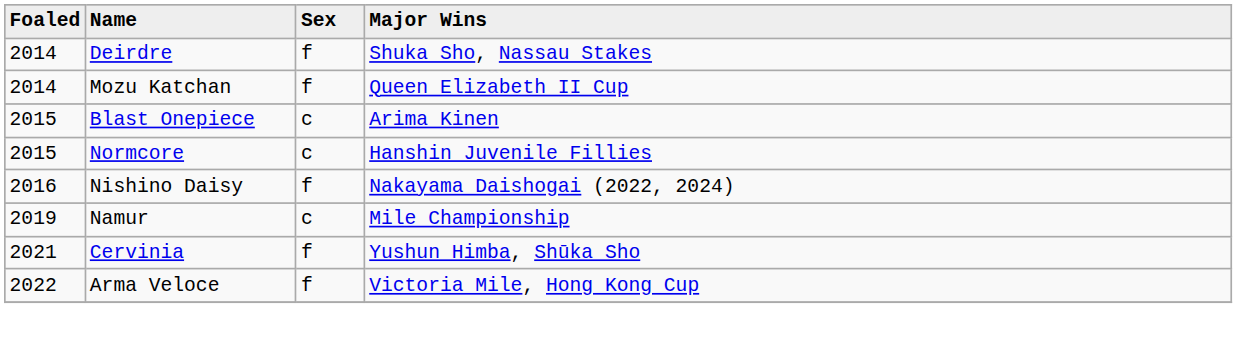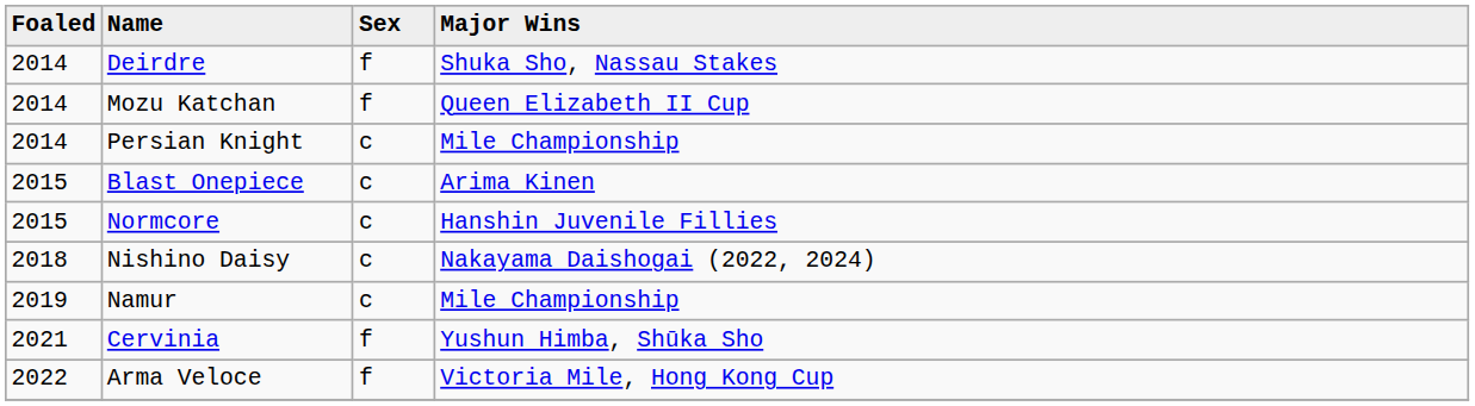 <table class="wikitable sortable" style="font-size:90%">
 <tr bgcolor="#eeeeee">
 <td width="35px"><strong>Foaled</strong></td>
 <td width="120px"><strong>Name</strong></td>
 <td width="35px"><strong>Sex</strong></td>
 <td width="510px"><strong>Major Wins</strong></td>
 </tr>
 <tr>
 <td>2014</td>
 <td><a href='#'>Deirdre</a></td>
 <td>f</td>
 <td><a href='#'>Shuka Sho</a>, <a href='#'>Nassau Stakes</a></td>
 </tr>
 <tr>
 <td>2014</td>
 <td>Mozu Katchan</td>
 <td>f</td>
 <td><a href='#'>Queen Elizabeth II Cup</a></td>
 </tr>
 <tr>
+<td>2014</td>
+<td>Persian Knight</td>
+<td>c</td>
+<td><a href='#'>Mile Championship</a></td>
+</tr>
+<tr>
 <td>2015</td>
 <td><a href='#'>Blast Onepiece</a></td>
 <td>c</td>
 <td><a href='#'>Arima Kinen</a></td>
 </tr>
 <tr>
 <td>2015</td>
 <td><a href='#'>Normcore</a></td>
 <td>c</td>
 <td><a href='#'>Hanshin Juvenile Fillies</a></td>
 </tr>
 <tr>
-<td>2016</td>
+<td>2018</td>
 <td>Nishino Daisy</td>
-<td>f</td>
+<td>c</td>
 <td><a href='#'>Nakayama Daishogai</a> (2022, 2024)</td>
 </tr>
 <tr>
 <td>2019</td>
 <td>Namur</td>
 <td>c</td>
 <td><a href='#'>Mile Championship</a></td>
 </tr>
 <tr>
 <td>2021</td>
 <td><a href='#'>Cervinia</a></td>
 <td>f</td>
 <td><a href='#'>Yushun Himba</a>, <a href='#'>Shūka Sho</a></td>
 </tr>
 <tr>
 <td>2022</td>
 <td>Arma Veloce</td>
 <td>f</td>
 <td><a href='#'>Victoria Mile</a>, <a href='#'>Hong Kong Cup</a></td>
 </tr>
 <tr>
 </tr>
 </table>
